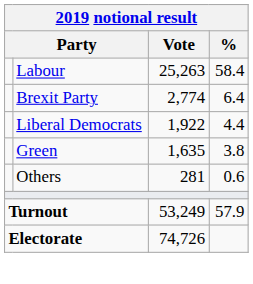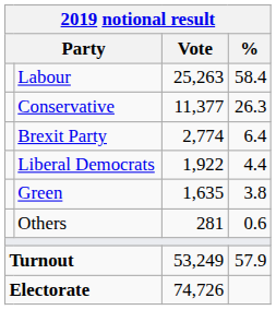 <table class="wikitable">
 <tr>
 <th colspan="4"><a href='#'>2019</a> <a href='#'>notional result</a></th>
 </tr>
 <tr>
 <th bgcolor="#DDDDFF" width="130px" colspan="2">Party</th>
 <th bgcolor="#DDDDFF" width="50px">Vote</th>
 <th bgcolor="#DDDDFF" width="30px">%</th>
 </tr>
 <tr>
 <td></td>
 <td><a href='#'>Labour</a></td>
 <td align=right>25,263</td>
 <td align=right>58.4</td>
+</tr>
+<tr>
+<td></td>
+<td><a href='#'>Conservative</a></td>
+<td align=right>11,377</td>
+<td align=right>26.3</td>
 </tr>
 <tr>
 <td></td>
 <td><a href='#'>Brexit Party</a></td>
 <td align=right>2,774</td>
 <td align=right>6.4</td>
 </tr>
 <tr>
 <td></td>
 <td><a href='#'>Liberal Democrats</a></td>
 <td align=right>1,922</td>
 <td align=right>4.4</td>
 </tr>
 <tr>
 <td></td>
 <td><a href='#'>Green</a></td>
 <td align=right>1,635</td>
 <td align=right>3.8</td>
 </tr>
 <tr>
 <td></td>
 <td>Others</td>
 <td align=right>281</td>
 <td align=right>0.6</td>
 </tr>
 <tr>
 <td colspan="4" bgcolor="#EAECF0"></td>
 </tr>
 <tr>
 <td colspan="2"><strong>Turnout</strong></td>
 <td align=right>53,249</td>
 <td align=right>57.9</td>
 </tr>
 <tr>
 <td colspan="2"><strong>Electorate</strong></td>
 <td align=right>74,726</td>
 </tr>
 </table>
